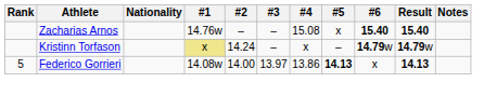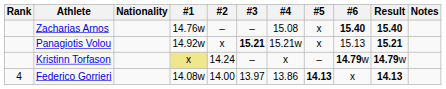 <table class="wikitable sortable" style="text-align:center">
 <tr>
 <th>Rank</th>
 <th>Athlete</th>
 <th>Nationality</th>
 <th>#1</th>
 <th>#2</th>
 <th>#3</th>
 <th>#4</th>
 <th>#5</th>
 <th>#6</th>
 <th>Result</th>
 <th>Notes</th>
 </tr>
 <tr>
 <td></td>
 <td align="left"><a href='#'>Zacharias Arnos</a></td>
 <td align=left></td>
 <td>14.76w</td>
 <td>–</td>
 <td>–</td>
 <td>15.08</td>
 <td>x</td>
 <td><strong>15.40</strong></td>
 <td><strong>15.40</strong></td>
 <td></td>
 </tr>
 <tr>
 <td></td>
+<td align="left"><a href='#'>Panagiotis Volou</a></td>
+<td align=left></td>
+<td>14.92w</td>
+<td>x</td>
+<td><strong>15.21</strong></td>
+<td>15.21w</td>
+<td>x</td>
+<td>15.13</td>
+<td><strong>15.21</strong></td>
+<td></td>
+</tr>
+<tr>
+<td></td>
 <td align="left"><a href='#'>Kristinn Torfason</a></td>
 <td align=left></td>
 <td style="background: khaki;">x</td>
 <td>14.24</td>
 <td>–</td>
 <td>x</td>
 <td>–</td>
 <td><strong>14.79</strong>w</td>
 <td><strong>14.79</strong>w</td>
 <td></td>
 </tr>
 <tr>
-<td>5</td>
+<td>4</td>
 <td align="left"><a href='#'>Federico Gorrieri</a></td>
 <td align=left></td>
 <td>14.08w</td>
 <td>14.00</td>
 <td>13.97</td>
 <td>13.86</td>
 <td><strong>14.13</strong></td>
 <td>x</td>
 <td><strong>14.13</strong></td>
 <td></td>
 </tr>
 </table>
